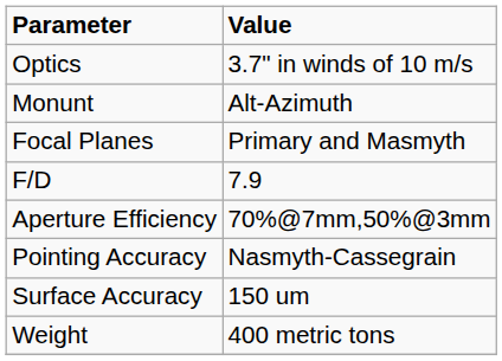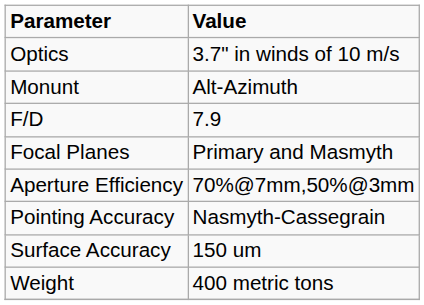 <table class="wikitable" style="float: right;">
 <tr>
 <td><strong>Parameter</strong></td>
 <td><strong>Value</strong></td>
 </tr>
 <tr>
 <td>Optics</td>
 <td>3.7" in winds of 10 m/s</td>
 </tr>
 <tr>
 <td>Monunt</td>
 <td>Alt-Azimuth</td>
 </tr>
 <tr>
+<td>F/D</td>
+<td>7.9</td>
+</tr>
+<tr>
 <td>Focal Planes</td>
 <td>Primary and Masmyth</td>
-</tr>
-<tr>
-<td>F/D</td>
-<td>7.9</td>
 </tr>
 <tr>
 <td>Aperture Efficiency</td>
 <td>70%@7mm,50%@3mm</td>
 </tr>
 <tr>
 <td>Pointing Accuracy</td>
 <td>Nasmyth-Cassegrain</td>
 </tr>
 <tr>
 <td>Surface Accuracy</td>
 <td>150 um</td>
 </tr>
 <tr>
 <td>Weight</td>
 <td>400 metric tons</td>
 </tr>
 <tr>
 </tr>
 </table>
